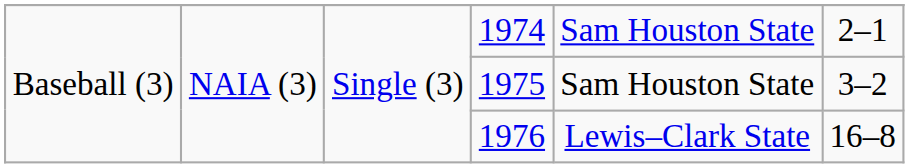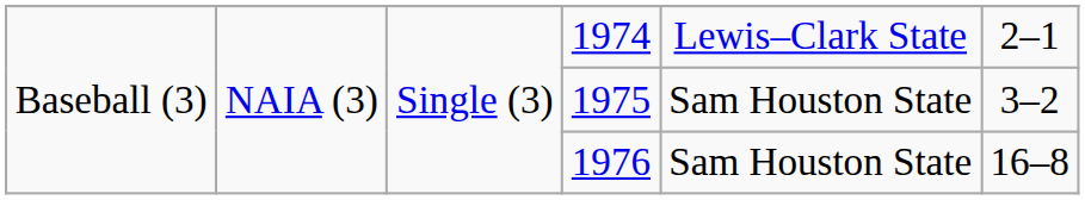 <table class="wikitable" style="text-align:center">
 <tr>
 </tr>
 <tr align="center">
 <td rowspan="3">Baseball (3)</td>
 <td rowspan="3"><a href='#'>NAIA</a> (3)</td>
 <td rowspan="3"><a href='#'>Single</a> (3)</td>
 <td><a href='#'>1974</a></td>
-<td><a href='#'>Sam Houston State</a></td>
+<td><a href='#'>Lewis–Clark State</a></td>
 <td>2–1</td>
 </tr>
 <tr align="center">
 <td><a href='#'>1975</a></td>
 <td>Sam Houston State</td>
 <td>3–2</td>
 </tr>
 <tr align="center">
 <td><a href='#'>1976</a></td>
-<td><a href='#'>Lewis–Clark State</a></td>
+<td>Sam Houston State</td>
 <td>16–8</td>
 </tr>
 </table>
